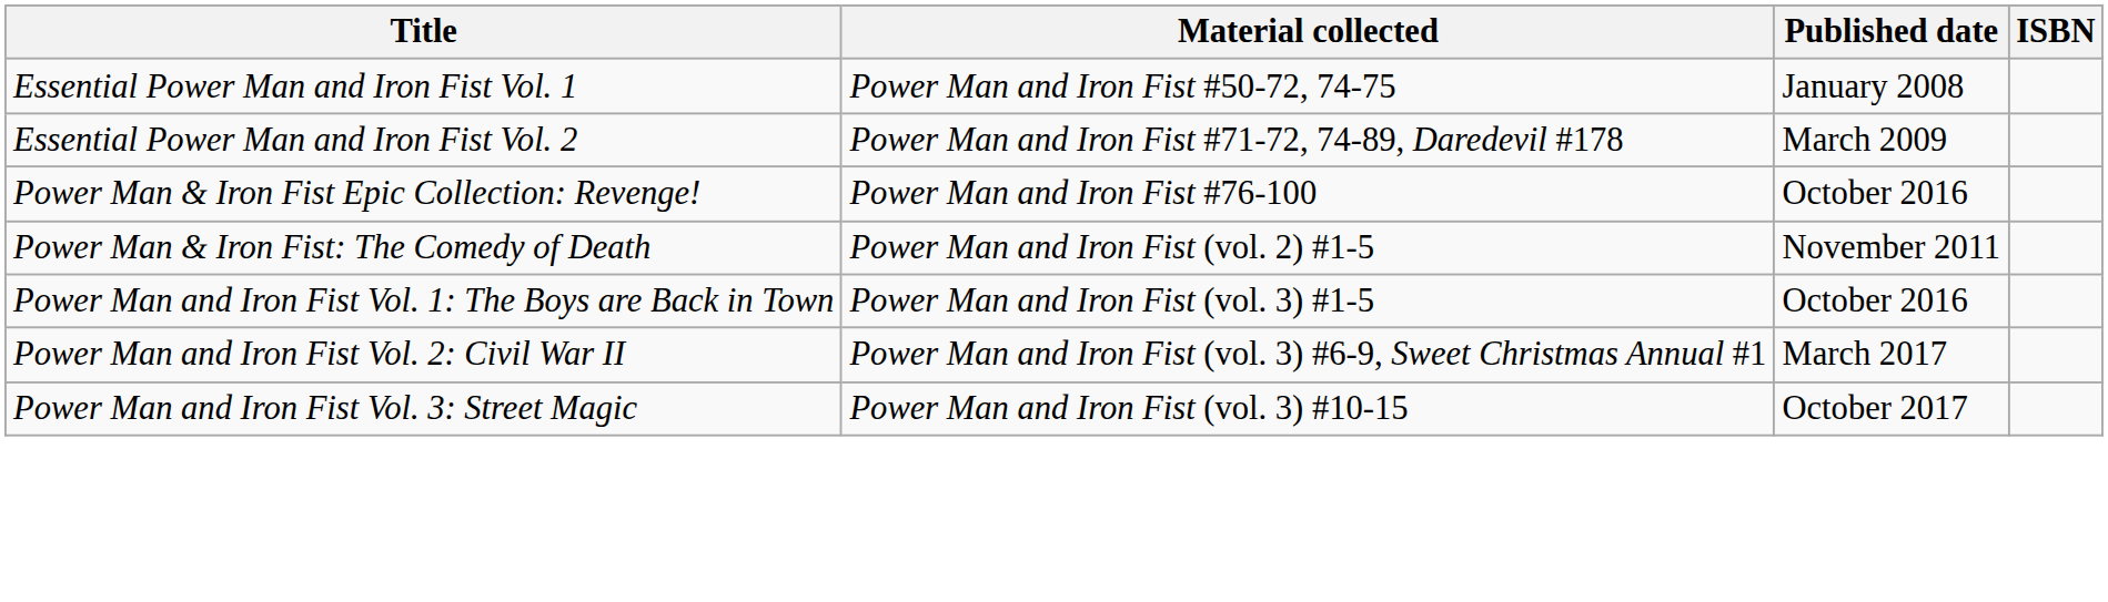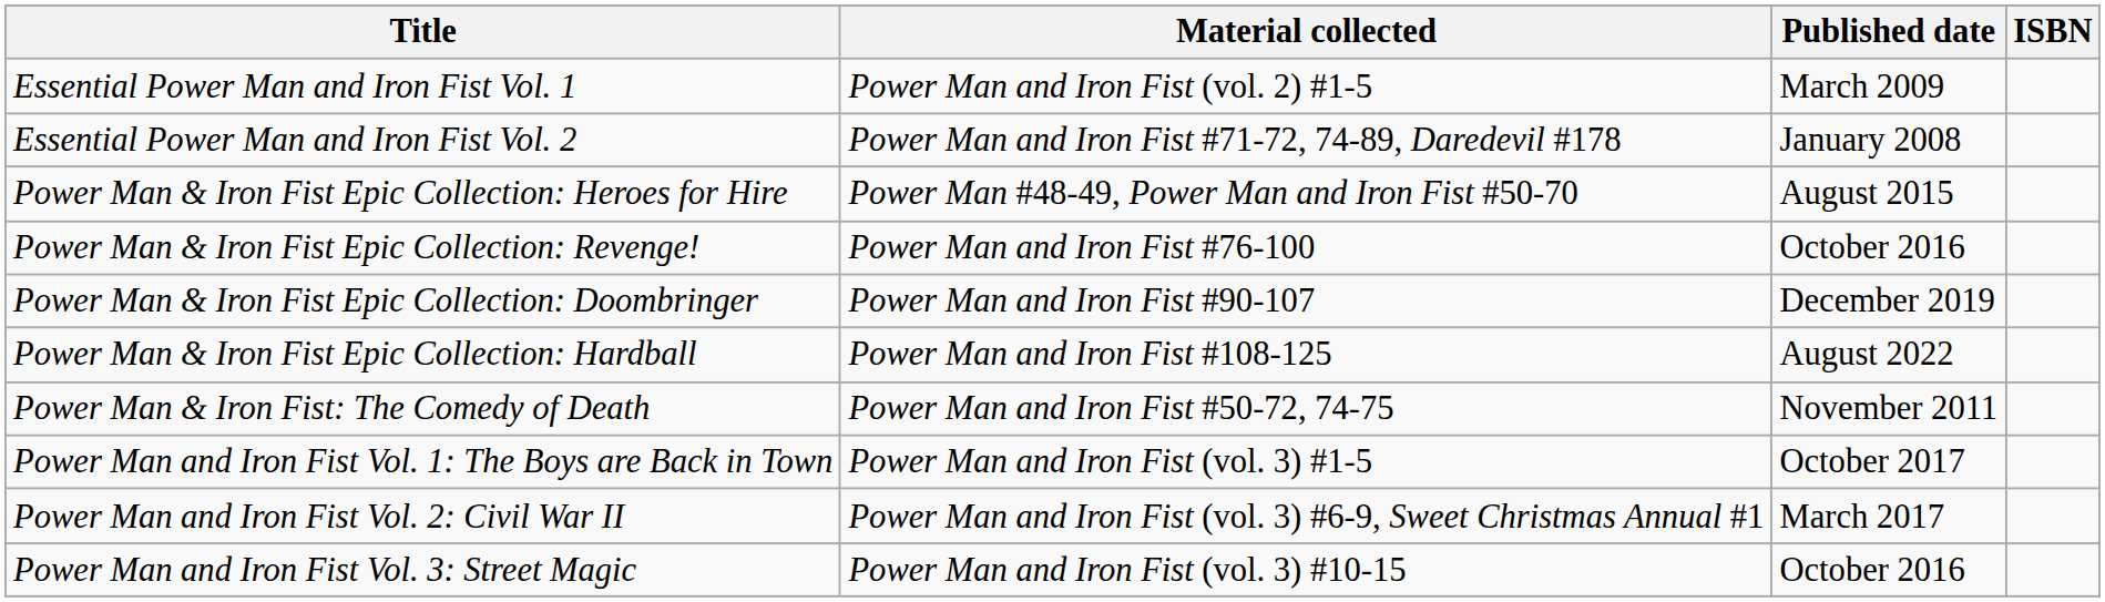 <table class="wikitable">
 <tr>
 <th>Title</th>
 <th>Material collected</th>
 <th>Published date</th>
 <th>ISBN</th>
 </tr>
 <tr>
 <td><em>Essential Power Man and Iron Fist Vol. 1</em></td>
-<td><em>Power Man and Iron Fist</em> #50-72, 74-75</td>
-<td>January 2008</td>
+<td><em>Power Man and Iron Fist</em> (vol. 2) #1-5</td>
+<td>March 2009</td>
 <td></td>
 </tr>
 <tr>
 <td><em>Essential Power Man and Iron Fist Vol. 2</em></td>
 <td><em>Power Man and Iron Fist</em> #71-72, 74-89, <em>Daredevil</em> #178</td>
-<td>March 2009</td>
+<td>January 2008</td>
+<td></td>
+</tr>
+<tr>
+<td><em>Power Man & Iron Fist Epic Collection: Heroes for Hire</em></td>
+<td><em>Power Man</em> #48-49, <em>Power Man and Iron Fist</em> #50-70</td>
+<td>August 2015</td>
 <td></td>
 </tr>
 <tr>
 <td><em>Power Man & Iron Fist Epic Collection: Revenge!</em></td>
 <td><em>Power Man and Iron Fist</em> #76-100</td>
 <td>October 2016</td>
 <td></td>
 </tr>
 <tr>
+<td><em>Power Man & Iron Fist Epic Collection: Doombringer</em></td>
+<td><em>Power Man and Iron Fist</em> #90-107</td>
+<td>December 2019</td>
+<td></td>
+</tr>
+<tr>
+<td><em>Power Man & Iron Fist Epic Collection: Hardball</em></td>
+<td><em>Power Man and Iron Fist</em> #108-125</td>
+<td>August 2022</td>
+<td></td>
+</tr>
+<tr>
 <td><em>Power Man & Iron Fist: The Comedy of Death</em></td>
-<td><em>Power Man and Iron Fist</em> (vol. 2) #1-5</td>
+<td><em>Power Man and Iron Fist</em> #50-72, 74-75</td>
 <td>November 2011</td>
 <td></td>
 </tr>
 <tr>
 <td><em>Power Man and Iron Fist Vol. 1: The Boys are Back in Town</em></td>
 <td><em>Power Man and Iron Fist</em> (vol. 3) #1-5</td>
-<td>October 2016</td>
+<td>October 2017</td>
 <td></td>
 </tr>
 <tr>
 <td><em>Power Man and Iron Fist Vol. 2: Civil War II</em></td>
 <td><em>Power Man and Iron Fist</em> (vol. 3) #6-9, <em>Sweet Christmas Annual</em> #1</td>
 <td>March 2017</td>
 <td></td>
 </tr>
 <tr>
 <td><em>Power Man and Iron Fist Vol. 3: Street Magic</em></td>
 <td><em>Power Man and Iron Fist</em> (vol. 3) #10-15</td>
-<td>October 2017</td>
+<td>October 2016</td>
 <td></td>
 </tr>
 </table>
